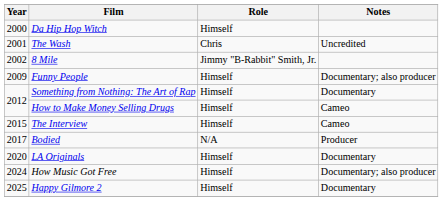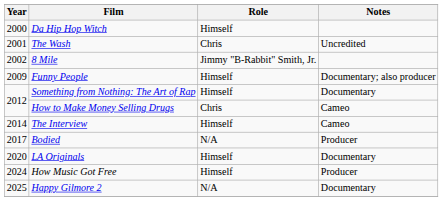 <table class="wikitable">
 <tr>
 </tr>
 <tr>
 <th>Year</th>
 <th>Film</th>
 <th>Role</th>
 <th>Notes</th>
 </tr>
 <tr>
 <td>2000</td>
 <td><em><a href='#'>Da Hip Hop Witch</a></em></td>
 <td>Himself</td>
 <td></td>
 </tr>
 <tr>
 <td>2001</td>
 <td><em><a href='#'>The Wash</a></em></td>
 <td>Chris</td>
 <td>Uncredited</td>
 </tr>
 <tr>
 <td>2002</td>
 <td><em><a href='#'>8 Mile</a></em></td>
 <td>Jimmy "B-Rabbit" Smith, Jr.</td>
 <td></td>
 </tr>
 <tr>
 <td>2009</td>
 <td><em><a href='#'>Funny People</a></em></td>
 <td>Himself</td>
 <td>Documentary; also producer</td>
 </tr>
 <tr>
 <td rowspan="2" style="text-align:center;">2012</td>
 <td><em><a href='#'>Something from Nothing: The Art of Rap</a></em></td>
 <td>Himself</td>
 <td>Documentary</td>
 </tr>
 <tr>
 <td><em><a href='#'>How to Make Money Selling Drugs</a></em></td>
-<td>Himself</td>
+<td>Chris</td>
 <td>Cameo</td>
 </tr>
 <tr>
-<td>2015</td>
+<td>2014</td>
 <td><em><a href='#'>The Interview</a></em></td>
 <td>Himself</td>
 <td>Cameo</td>
 </tr>
 <tr>
 <td>2017</td>
 <td><em><a href='#'>Bodied</a></em></td>
 <td>N/A</td>
 <td>Producer</td>
 </tr>
 <tr>
 <td>2020</td>
 <td><em><a href='#'>LA Originals</a></em></td>
 <td>Himself</td>
 <td>Documentary</td>
 </tr>
 <tr>
 <td>2024</td>
 <td><em>How Music Got Free</em></td>
 <td>Himself</td>
-<td>Documentary; also producer</td>
+<td>Producer</td>
 </tr>
 <tr>
 <td>2025</td>
 <td><em><a href='#'>Happy Gilmore 2</a></em></td>
-<td>Himself</td>
+<td>N/A</td>
 <td>Documentary</td>
 </tr>
 <tr>
 </tr>
 </table>
